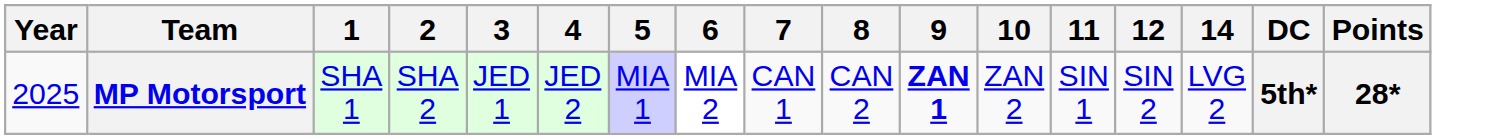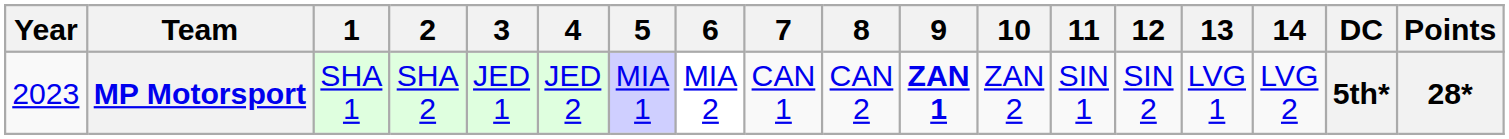 <table class="wikitable" style="text-align:center; font-size:85%;">
 <tr>
 <th scope="col">Year</th>
 <th scope="col">Team</th>
 <th scope="col">1</th>
 <th scope="col">2</th>
 <th scope="col">3</th>
 <th scope="col">4</th>
 <th scope="col">5</th>
 <th scope="col">6</th>
 <th scope="col">7</th>
 <th scope="col">8</th>
 <th scope="col">9</th>
 <th scope="col">10</th>
 <th scope="col">11</th>
 <th scope="col">12</th>
+<th scope="col">13</th>
 <th scope="col">14</th>
 <th scope="col">DC</th>
 <th scope="col">Points</th>
 </tr>
 <tr>
-<td scope="row"><a href='#'>2025</a></td>
+<td scope="row"><a href='#'>2023</a></td>
 <th><a href='#'>MP Motorsport</a></th>
 <td style="background:#dfffdf;"><a href='#'>SHA<br>1</a><br></td>
 <td style="background:#dfffdf;"><a href='#'>SHA<br>2</a><br></td>
 <td style="background:#dfffdf;"><a href='#'>JED<br>1</a><br></td>
 <td style="background:#dfffdf;"><a href='#'>JED<br>2</a><br></td>
 <td style="background:#CFCFFF;"><a href='#'>MIA<br>1</a><br></td>
 <td style="background:#ffffff;"><a href='#'>MIA<br>2</a><br></td>
 <td style="background:#;"><a href='#'>CAN<br>1</a></td>
 <td style="background:#;"><a href='#'>CAN<br>2</a></td>
 <td style="background:#;"><strong><a href='#'>ZAN<br>1</a></strong></td>
 <td style="background:#;"><a href='#'>ZAN<br>2</a></td>
 <td style="background:#;"><a href='#'>SIN<br>1</a></td>
 <td style="background:#;"><a href='#'>SIN<br>2</a></td>
+<td style="background:#;"><a href='#'>LVG<br>1</a></td>
 <td style="background:#;"><a href='#'>LVG<br>2</a></td>
 <th style="background:#;">5th*</th>
 <th style="background:#;">28*</th>
 </tr>
 </table>
